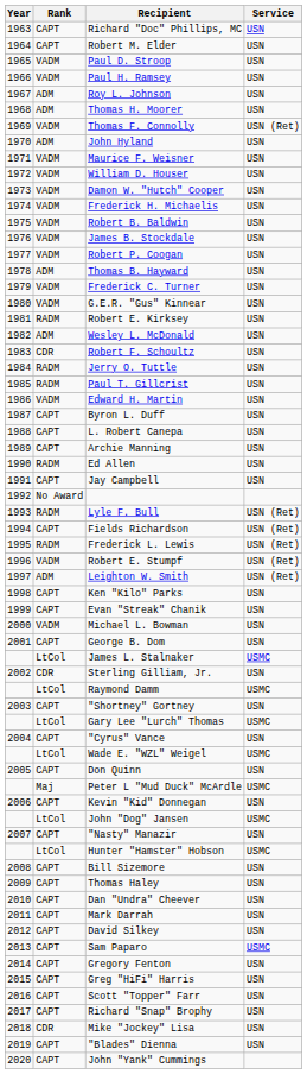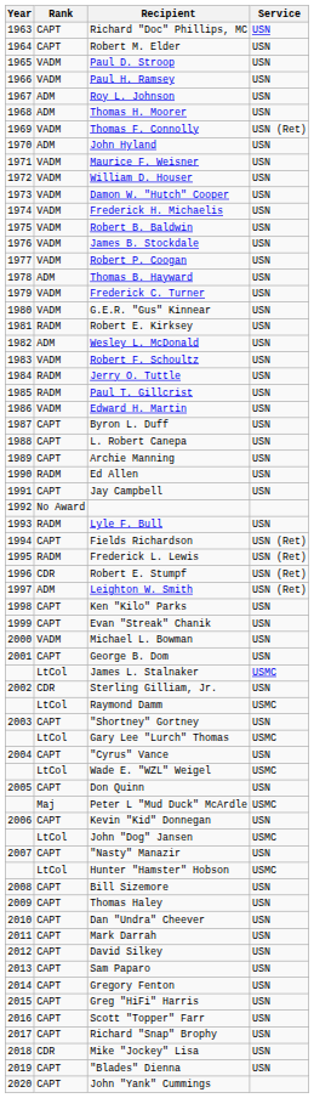 <table class="wikitable" style="float:left;">
 <tr style="background:#efefef;">
 <th>Year</th>
 <th>Rank</th>
 <th>Recipient</th>
 <th>Service</th>
 </tr>
 <tr>
 <td>1963</td>
 <td>CAPT</td>
 <td>Richard "Doc" Phillips, MC</td>
 <td><a href='#'>USN</a></td>
 </tr>
 <tr>
 <td>1964</td>
 <td>CAPT</td>
 <td>Robert M. Elder</td>
 <td>USN</td>
 </tr>
 <tr>
 <td>1965</td>
 <td>VADM</td>
 <td><a href='#'>Paul D. Stroop</a></td>
 <td>USN</td>
 </tr>
 <tr>
 <td>1966</td>
 <td>VADM</td>
 <td><a href='#'>Paul H. Ramsey</a></td>
 <td>USN</td>
 </tr>
 <tr>
 <td>1967</td>
 <td>ADM</td>
 <td><a href='#'>Roy L. Johnson</a></td>
 <td>USN</td>
 </tr>
 <tr>
 <td>1968</td>
 <td>ADM</td>
 <td><a href='#'>Thomas H. Moorer</a></td>
 <td>USN</td>
 </tr>
 <tr>
 <td>1969</td>
 <td>VADM</td>
 <td><a href='#'>Thomas F. Connolly</a></td>
 <td>USN (Ret)</td>
 </tr>
 <tr>
 <td>1970</td>
 <td>ADM</td>
 <td><a href='#'>John Hyland</a></td>
 <td>USN</td>
 </tr>
 <tr>
 <td>1971</td>
 <td>VADM</td>
 <td><a href='#'>Maurice F. Weisner</a></td>
 <td>USN</td>
 </tr>
 <tr>
 <td>1972</td>
 <td>VADM</td>
 <td><a href='#'>William D. Houser</a></td>
 <td>USN</td>
 </tr>
 <tr>
 <td>1973</td>
 <td>VADM</td>
 <td><a href='#'>Damon W. "Hutch" Cooper</a></td>
 <td>USN</td>
 </tr>
 <tr>
 <td>1974</td>
 <td>VADM</td>
 <td><a href='#'>Frederick H. Michaelis</a></td>
 <td>USN</td>
 </tr>
 <tr>
 <td>1975</td>
 <td>VADM</td>
 <td><a href='#'>Robert B. Baldwin</a></td>
 <td>USN</td>
 </tr>
 <tr>
 <td>1976</td>
 <td>VADM</td>
 <td><a href='#'>James B. Stockdale</a></td>
 <td>USN</td>
 </tr>
 <tr>
 <td>1977</td>
 <td>VADM</td>
 <td><a href='#'>Robert P. Coogan</a></td>
 <td>USN</td>
 </tr>
 <tr>
 <td>1978</td>
 <td>ADM</td>
 <td><a href='#'>Thomas B. Hayward</a></td>
 <td>USN</td>
 </tr>
 <tr>
 <td>1979</td>
 <td>VADM</td>
 <td><a href='#'>Frederick C. Turner</a></td>
 <td>USN</td>
 </tr>
 <tr>
 <td>1980</td>
 <td>VADM</td>
 <td>G.E.R. "Gus" Kinnear</td>
 <td>USN</td>
 </tr>
 <tr>
 <td>1981</td>
 <td>RADM</td>
 <td>Robert E. Kirksey</td>
 <td>USN</td>
 </tr>
 <tr>
 <td>1982</td>
 <td>ADM</td>
 <td><a href='#'>Wesley L. McDonald</a></td>
 <td>USN</td>
 </tr>
 <tr>
 <td>1983</td>
-<td>CDR</td>
+<td>VADM</td>
 <td><a href='#'>Robert F. Schoultz</a></td>
 <td>USN</td>
 </tr>
 <tr>
 <td>1984</td>
 <td>RADM</td>
 <td><a href='#'>Jerry O. Tuttle</a></td>
 <td>USN</td>
 </tr>
 <tr>
 <td>1985</td>
 <td>RADM</td>
 <td><a href='#'>Paul T. Gillcrist</a></td>
 <td>USN</td>
 </tr>
 <tr>
 <td>1986</td>
 <td>VADM</td>
 <td><a href='#'>Edward H. Martin</a></td>
 <td>USN</td>
 </tr>
 <tr>
 <td>1987</td>
 <td>CAPT</td>
 <td>Byron L. Duff</td>
 <td>USN</td>
 </tr>
 <tr>
 <td>1988</td>
 <td>CAPT</td>
 <td>L. Robert Canepa</td>
 <td>USN</td>
 </tr>
 <tr>
 <td>1989</td>
 <td>CAPT</td>
 <td>Archie Manning</td>
 <td>USN</td>
 </tr>
 <tr>
 <td>1990</td>
 <td>RADM</td>
 <td>Ed Allen</td>
 <td>USN</td>
 </tr>
 <tr>
 <td>1991</td>
 <td>CAPT</td>
 <td>Jay Campbell</td>
 <td>USN</td>
 </tr>
 <tr>
 <td>1992</td>
 <td>No Award</td>
 <td></td>
 <td></td>
 </tr>
 <tr>
 <td>1993</td>
 <td>RADM</td>
 <td><a href='#'>Lyle F. Bull</a></td>
-<td>USN (Ret)</td>
+<td>USN</td>
 </tr>
 <tr>
 <td>1994</td>
 <td>CAPT</td>
 <td>Fields Richardson</td>
 <td>USN (Ret)</td>
 </tr>
 <tr>
 <td>1995</td>
 <td>RADM</td>
 <td>Frederick L. Lewis</td>
 <td>USN (Ret)</td>
 </tr>
 <tr>
 <td>1996</td>
-<td>VADM</td>
+<td>CDR</td>
 <td>Robert E. Stumpf</td>
 <td>USN (Ret)</td>
 </tr>
 <tr>
 <td>1997</td>
 <td>ADM</td>
 <td><a href='#'>Leighton W. Smith</a></td>
 <td>USN (Ret)</td>
 </tr>
 <tr>
 <td>1998</td>
 <td>CAPT</td>
 <td>Ken "Kilo" Parks</td>
 <td>USN</td>
 </tr>
 <tr>
 <td>1999</td>
 <td>CAPT</td>
 <td>Evan "Streak" Chanik</td>
 <td>USN</td>
 </tr>
 <tr>
 <td>2000</td>
 <td>VADM</td>
 <td>Michael L. Bowman</td>
 <td>USN</td>
 </tr>
 <tr>
 <td>2001</td>
 <td>CAPT</td>
 <td>George B. Dom</td>
 <td>USN</td>
 </tr>
 <tr>
 <td></td>
 <td>LtCol</td>
 <td>James L. Stalnaker</td>
 <td><a href='#'>USMC</a></td>
 </tr>
 <tr>
 <td>2002</td>
 <td>CDR</td>
 <td>Sterling Gilliam, Jr.</td>
 <td>USN</td>
 </tr>
 <tr>
 <td></td>
 <td>LtCol</td>
 <td>Raymond Damm</td>
 <td>USMC</td>
 </tr>
 <tr>
 <td>2003</td>
 <td>CAPT</td>
 <td>"Shortney" Gortney</td>
 <td>USN</td>
 </tr>
 <tr>
 <td></td>
 <td>LtCol</td>
 <td>Gary Lee "Lurch" Thomas</td>
 <td>USMC</td>
 </tr>
 <tr>
 <td>2004</td>
 <td>CAPT</td>
 <td>"Cyrus" Vance</td>
 <td>USN</td>
 </tr>
 <tr>
 <td></td>
 <td>LtCol</td>
 <td>Wade E. "WZL" Weigel</td>
 <td>USMC</td>
 </tr>
 <tr>
 <td>2005</td>
 <td>CAPT</td>
 <td>Don Quinn</td>
 <td>USN</td>
 </tr>
 <tr>
 <td></td>
 <td>Maj</td>
 <td>Peter L "Mud Duck" McArdle</td>
 <td>USMC</td>
 </tr>
 <tr>
 <td>2006</td>
 <td>CAPT</td>
 <td>Kevin "Kid" Donnegan</td>
 <td>USN</td>
 </tr>
 <tr>
 <td></td>
 <td>LtCol</td>
 <td>John "Dog" Jansen</td>
 <td>USMC</td>
 </tr>
 <tr>
 <td>2007</td>
 <td>CAPT</td>
 <td>"Nasty" Manazir</td>
 <td>USN</td>
 </tr>
 <tr>
 <td></td>
 <td>LtCol</td>
 <td>Hunter "Hamster" Hobson</td>
 <td>USMC</td>
 </tr>
 <tr>
 <td>2008</td>
 <td>CAPT</td>
 <td>Bill Sizemore</td>
 <td>USN</td>
 </tr>
 <tr>
 <td>2009</td>
 <td>CAPT</td>
 <td>Thomas Haley</td>
 <td>USN</td>
 </tr>
 <tr>
 <td>2010</td>
 <td>CAPT</td>
 <td>Dan "Undra" Cheever</td>
 <td>USN</td>
 </tr>
 <tr>
 <td>2011</td>
 <td>CAPT</td>
 <td>Mark Darrah</td>
 <td>USN</td>
 </tr>
 <tr>
 <td>2012</td>
 <td>CAPT</td>
 <td>David Silkey</td>
 <td>USN</td>
 </tr>
 <tr>
 <td>2013</td>
 <td>CAPT</td>
 <td>Sam Paparo</td>
-<td><a href='#'>USMC</a></td>
+<td>USN</td>
 </tr>
 <tr>
 <td>2014</td>
 <td>CAPT</td>
 <td>Gregory Fenton</td>
 <td>USN</td>
 </tr>
 <tr>
 <td>2015</td>
 <td>CAPT</td>
 <td>Greg "HiFi" Harris</td>
 <td>USN</td>
 </tr>
 <tr>
 <td>2016</td>
 <td>CAPT</td>
 <td>Scott "Topper" Farr</td>
 <td>USN</td>
 </tr>
 <tr>
 <td>2017</td>
 <td>CAPT</td>
 <td>Richard "Snap" Brophy</td>
 <td>USN</td>
 </tr>
 <tr>
 <td>2018</td>
 <td>CDR</td>
 <td>Mike "Jockey" Lisa</td>
 <td>USN</td>
 </tr>
 <tr>
 <td>2019</td>
 <td>CAPT</td>
 <td>"Blades" Dienna</td>
 <td>USN</td>
 </tr>
 <tr>
 <td>2020</td>
 <td>CAPT</td>
 <td>John "Yank" Cummings</td>
 </tr>
 </table>
